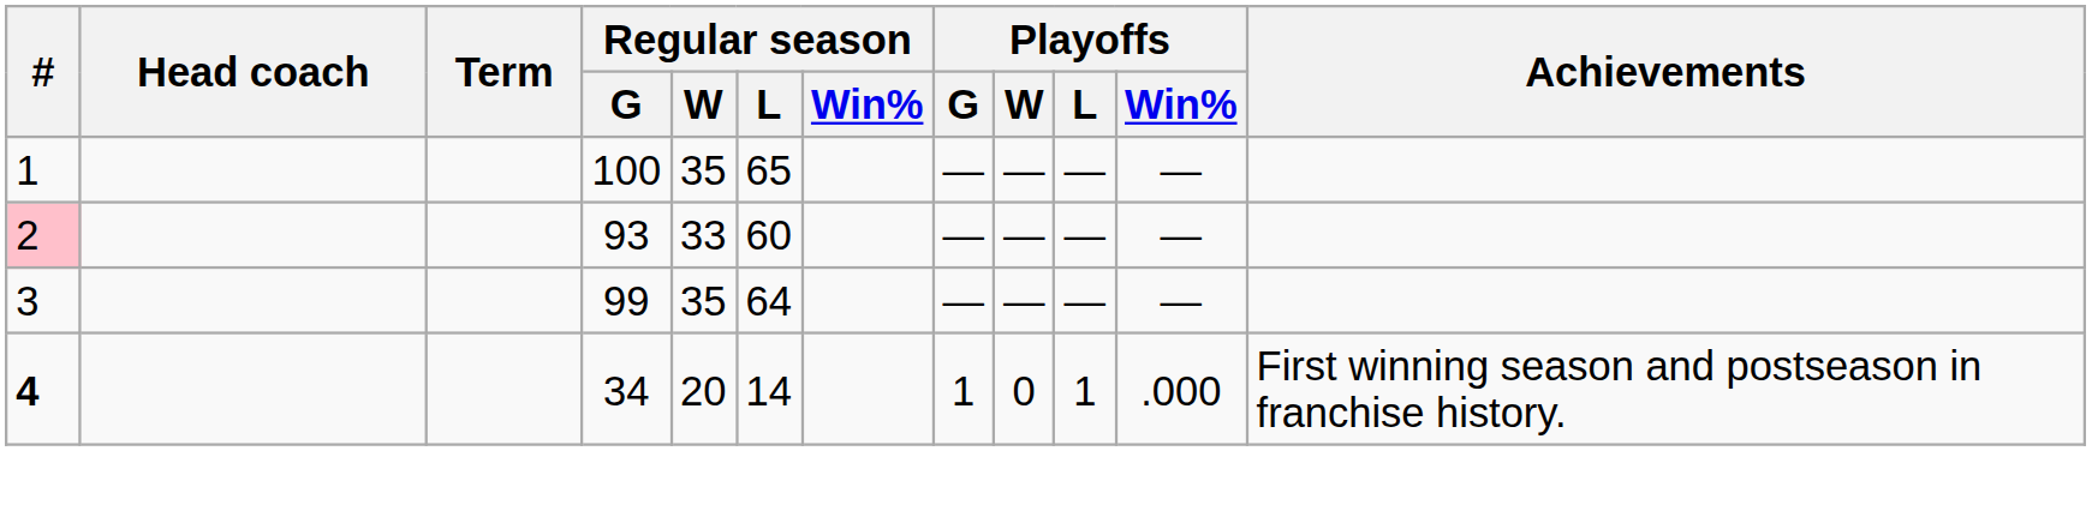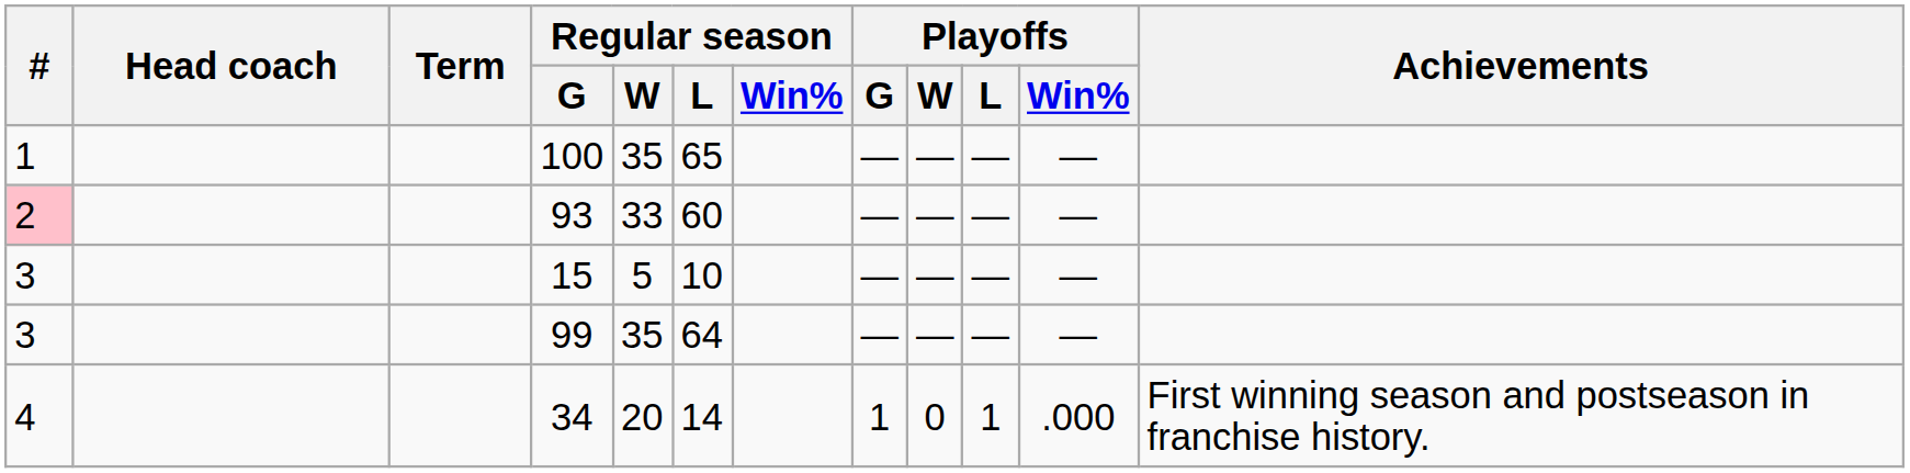 <table class="wikitable sortable" style="font-size:95%; text-align:center">
 <tr>
 <th scope="col" style="width:20px" rowspan="2">#</th>
 <th scope="col" style="width:120px" rowspan="2">Head coach</th>
 <th scope="col" style="width:50px" rowspan="2">Term</th>
 <th scope="col" style="width:80px" colspan="4">Regular season</th>
 <th scope="col" style="width:80px" colspan="4">Playoffs</th>
 <th scope="col" style="width:300px" rowspan="2">Achievements</th>
 </tr>
 <tr>
 <th>G</th>
 <th>W</th>
 <th>L</th>
 <th><a href='#'>Win%</a></th>
 <th>G</th>
 <th>W</th>
 <th>L</th>
 <th><a href='#'>Win%</a></th>
 </tr>
 <tr>
 <td align=left>1</td>
 <td align=left></td>
 <td align=left></td>
 <td>100</td>
 <td>35</td>
 <td>65</td>
 <td></td>
 <td>—</td>
 <td>—</td>
 <td>—</td>
 <td>—</td>
 <td align=left></td>
 </tr>
 <tr>
 <td align=left style="background: pink;">2</td>
 <td align=left></td>
 <td align=left></td>
 <td>93</td>
 <td>33</td>
 <td>60</td>
 <td></td>
 <td>—</td>
 <td>—</td>
 <td>—</td>
 <td>—</td>
 <td align=left></td>
 </tr>
 <tr>
 <td align=left>3</td>
 <td align=left></td>
 <td align=left></td>
+<td>15</td>
+<td>5</td>
+<td>10</td>
+<td></td>
+<td>—</td>
+<td>—</td>
+<td>—</td>
+<td>—</td>
+<td align=left></td>
+</tr>
+<tr>
+<td align=left>3</td>
+<td align=left></td>
+<td align=left></td>
 <td>99</td>
 <td>35</td>
 <td>64</td>
 <td></td>
 <td>—</td>
 <td>—</td>
 <td>—</td>
 <td>—</td>
 <td align=left></td>
 </tr>
 <tr>
-<td align=left><strong>4</strong></td>
+<td align=left>4</td>
 <td align=left></td>
 <td align=left></td>
 <td>34</td>
 <td>20</td>
 <td>14</td>
 <td></td>
 <td>1</td>
 <td>0</td>
 <td>1</td>
 <td>.000</td>
 <td align="left">First winning season and postseason in franchise history.</td>
 </tr>
 </table>
